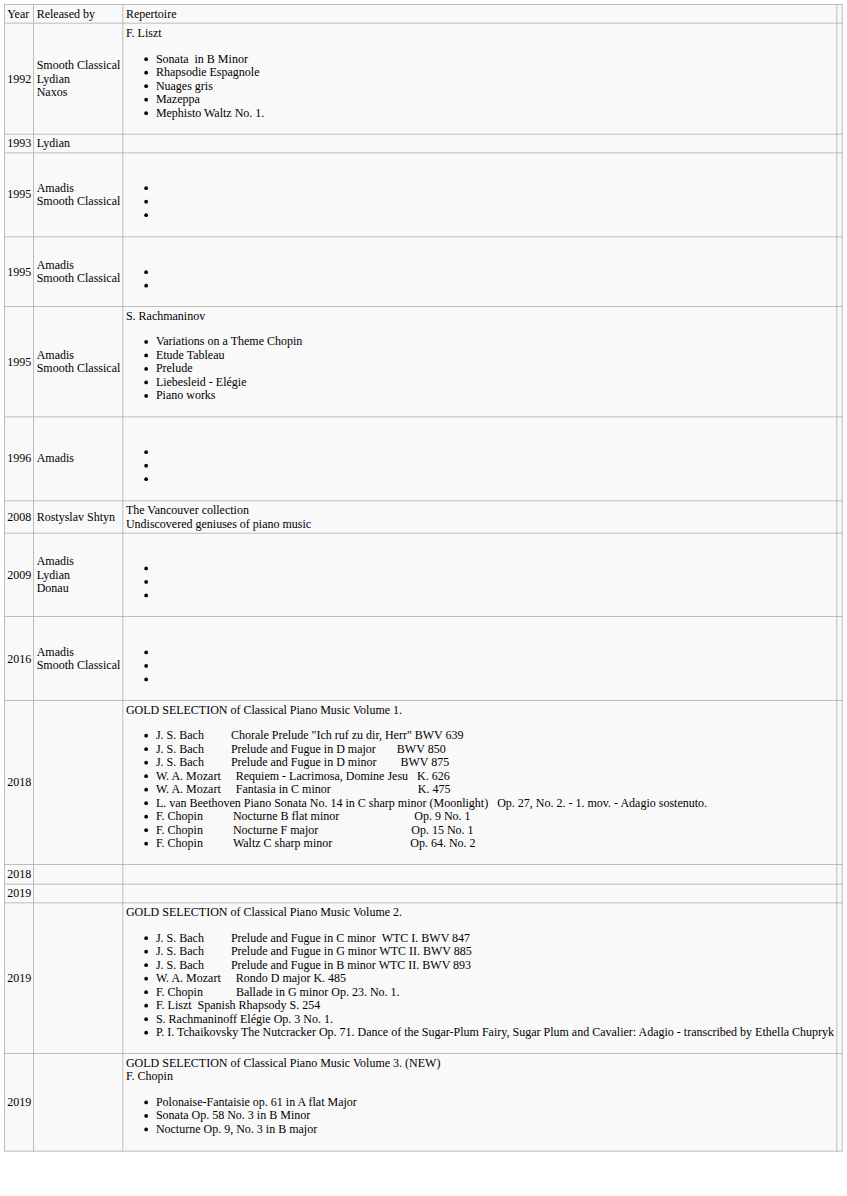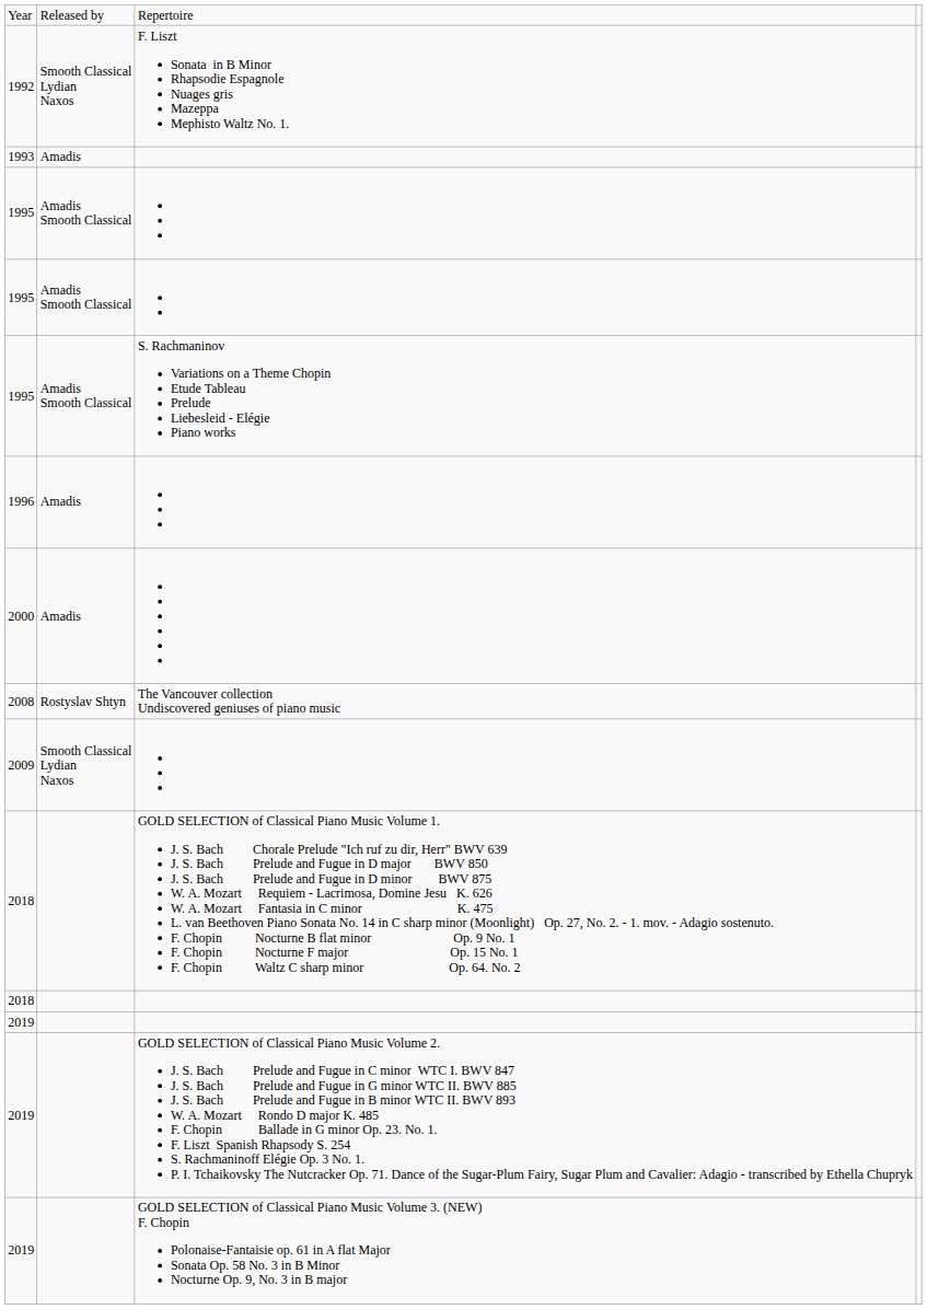 <table class="wikitable">
 <tr>
 <td>Year</td>
 <td>Released by</td>
 <td>Repertoire</td>
 <td></td>
 </tr>
 <tr>
 <td>1992</td>
 <td>Smooth Classical<br>Lydian<br>Naxos</td>
 <td>F. Liszt<br><ul><li>Sonata  in B Minor</li><li>Rhapsodie Espagnole   </li><li>Nuages gris       </li><li>Mazeppa           </li><li>Mephisto Waltz No. 1.</li></ul></td>
 <td></td>
 </tr>
 <tr>
 <td>1993</td>
-<td>Lydian</td>
+<td>Amadis</td>
 <td><br></td>
 <td></td>
 </tr>
 <tr>
 <td>1995</td>
 <td>Amadis<br>Smooth Classical</td>
 <td><br><ul><li></li><li></li><li>   </li></ul></td>
 <td></td>
 </tr>
 <tr>
 <td>1995</td>
 <td>Amadis<br>Smooth Classical</td>
 <td><br><ul><li></li><li></li></ul></td>
 <td></td>
 </tr>
 <tr>
 <td>1995</td>
 <td>Amadis<br>Smooth Classical</td>
 <td>S. Rachmaninov<br><ul><li>Variations on a Theme Chopin</li><li>Etude Tableau </li><li>Prelude              </li><li>Liebesleid - Elégie          </li><li>Piano works</li></ul></td>
 <td></td>
 </tr>
 <tr>
 <td>1996</td>
 <td>Amadis</td>
 <td><br><ul><li></li><li></li><li>   </li></ul></td>
 <td></td>
 </tr>
 <tr>
+<td>2000</td>
+<td>Amadis</td>
+<td><br><ul><li></li><li></li><li></li><li></li><li></li><li></li></ul></td>
+<td></td>
+</tr>
+<tr>
 <td>2008</td>
 <td>Rostyslav Shtyn</td>
 <td>The Vancouver collection<br>Undiscovered geniuses of piano music</td>
 <td></td>
 </tr>
 <tr>
 <td>2009</td>
-<td>Amadis<br>Lydian<br>Donau</td>
-<td><br><ul><li></li><li></li><li></li></ul></td>
-<td></td>
-</tr>
-<tr>
-<td>2016</td>
-<td>Amadis<br>Smooth Classical</td>
+<td>Smooth Classical<br>Lydian<br>Naxos</td>
 <td><br><ul><li></li><li></li><li></li></ul></td>
 <td></td>
 </tr>
 <tr>
 <td>2018</td>
 <td></td>
 <td>GOLD SELECTION of Classical Piano Music Volume 1.<br><ul><li>J. S. Bach         Chorale Prelude "Ich ruf zu dir, Herr" BWV 639</li><li>J. S. Bach         Prelude and Fugue in D major        BWV 850</li><li>J. S. Bach         Prelude and Fugue in D minor        BWV 875</li><li>W. A. Mozart     Requiem - Lacrimosa, Domine Jesu   K. 626</li><li>W. A. Mozart     Fantasia in C minor                             K. 475</li><li>L. van Beethoven Piano Sonata No. 14 in C sharp minor (Moonlight)   Op. 27, No. 2. - 1. mov. - Adagio sostenuto.</li><li>F. Chopin          Nocturne B flat minor                         Op. 9 No. 1</li><li>F. Chopin          Nocturne F major                               Op. 15 No. 1</li><li>F. Chopin          Waltz C sharp minor                          Op. 64. No. 2</li></ul></td>
 <td></td>
 </tr>
 <tr>
 <td>2018</td>
 <td></td>
 <td></td>
 <td></td>
 </tr>
 <tr>
 <td>2019</td>
 <td></td>
 <td></td>
 <td></td>
 </tr>
 <tr>
 <td>2019</td>
 <td></td>
 <td>GOLD SELECTION of Classical Piano Music Volume 2.<br><ul><li>J. S. Bach          Prelude and Fugue in C minor  WTC I. BWV 847            </li><li>J. S. Bach          Prelude and Fugue in G minor WTC II. BWV 885                </li><li>J. S. Bach          Prelude and Fugue in B minor WTC II. BWV 893                 </li><li>W. A. Mozart      Rondo D major K. 485   </li><li>F. Chopin            Ballade in G minor Op. 23. No. 1.                  </li><li>F. Liszt  Spanish Rhapsody S. 254                  </li><li>S. Rachmaninoff Elégie Op. 3 No. 1.               </li><li>P. I. Tchaikovsky The Nutcracker Op. 71. Dance of the Sugar-Plum Fairy, Sugar Plum and Cavalier: Adagio - transcribed by Ethella Chupryk</li></ul></td>
 <td></td>
 </tr>
 <tr>
 <td>2019</td>
 <td></td>
 <td>GOLD SELECTION of Classical Piano Music Volume 3. (NEW)<br>F. Chopin<ul><li>Polonaise-Fantaisie op. 61 in A flat Major</li><li>Sonata Op. 58 No. 3 in B Minor</li><li>Nocturne Op. 9, No. 3 in B major</li></ul></td>
 <td></td>
 </tr>
 </table>
